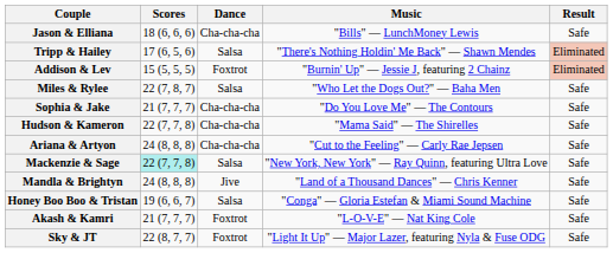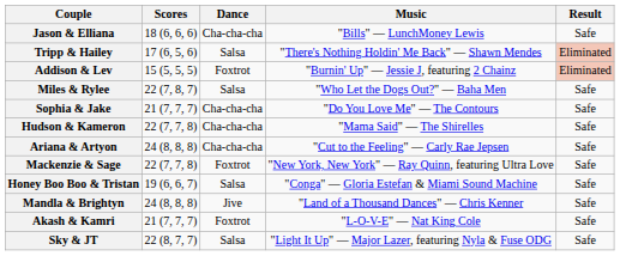 <table class="wikitable sortable" style="text-align:center;">
 <tr>
 <th scope="col">Couple</th>
 <th scope="col">Scores</th>
 <th scope="col">Dance</th>
 <th scope="col" class="unsortable">Music</th>
 <th scope="col" class="unsortable">Result</th>
 </tr>
 <tr>
 <th scope="row">Jason & Elliana</th>
 <td>18 (6, 6, 6)</td>
 <td>Cha-cha-cha</td>
 <td>"<a href='#'>Bills</a>" — <a href='#'>LunchMoney Lewis</a></td>
 <td>Safe</td>
 </tr>
 <tr>
 <th scope="row">Tripp & Hailey</th>
 <td>17 (6, 5, 6)</td>
 <td>Salsa</td>
 <td>"<a href='#'>There's Nothing Holdin' Me Back</a>" — <a href='#'>Shawn Mendes</a></td>
 <td bgcolor=f4c7b8>Eliminated</td>
 </tr>
 <tr>
 <th scope="row">Addison & Lev</th>
 <td>15 (5, 5, 5)</td>
 <td>Foxtrot</td>
 <td>"<a href='#'>Burnin' Up</a>" — <a href='#'>Jessie J</a>, featuring <a href='#'>2 Chainz</a></td>
 <td bgcolor=f4c7b8>Eliminated</td>
 </tr>
 <tr>
 <th scope="row">Miles & Rylee</th>
 <td>22 (7, 8, 7)</td>
 <td>Salsa</td>
 <td>"<a href='#'>Who Let the Dogs Out?</a>" — <a href='#'>Baha Men</a></td>
 <td>Safe</td>
 </tr>
 <tr>
 <th scope="row">Sophia & Jake</th>
 <td>21 (7, 7, 7)</td>
 <td>Cha-cha-cha</td>
 <td>"<a href='#'>Do You Love Me</a>" — <a href='#'>The Contours</a></td>
 <td>Safe</td>
 </tr>
 <tr>
 <th scope="row">Hudson & Kameron</th>
 <td>22 (7, 7, 8)</td>
 <td>Cha-cha-cha</td>
 <td>"<a href='#'>Mama Said</a>" — <a href='#'>The Shirelles</a></td>
 <td>Safe</td>
 </tr>
 <tr>
 <th scope="row">Ariana & Artyon</th>
 <td>24 (8, 8, 8)</td>
 <td>Cha-cha-cha</td>
 <td>"<a href='#'>Cut to the Feeling</a>" — <a href='#'>Carly Rae Jepsen</a></td>
 <td>Safe</td>
 </tr>
 <tr>
 <th scope="row">Mackenzie & Sage</th>
-<td style="background: paleturquoise;">22 (7, 7, 8)</td>
+<td>22 (7, 7, 8)</td>
+<td>Foxtrot</td>
+<td>"<a href='#'>New York, New York</a>" — <a href='#'>Ray Quinn</a>, featuring Ultra Love</td>
+<td>Safe</td>
+</tr>
+<tr>
+<th scope="row">Honey Boo Boo & Tristan</th>
+<td>19 (6, 6, 7)</td>
 <td>Salsa</td>
-<td>"<a href='#'>New York, New York</a>" — <a href='#'>Ray Quinn</a>, featuring Ultra Love</td>
+<td>"<a href='#'>Conga</a>" — <a href='#'>Gloria Estefan</a> & <a href='#'>Miami Sound Machine</a></td>
 <td>Safe</td>
 </tr>
 <tr>
 <th scope="row">Mandla & Brightyn</th>
 <td>24 (8, 8, 8)</td>
 <td>Jive</td>
 <td>"<a href='#'>Land of a Thousand Dances</a>" — <a href='#'>Chris Kenner</a></td>
-<td>Safe</td>
-</tr>
-<tr>
-<th scope="row">Honey Boo Boo & Tristan</th>
-<td>19 (6, 6, 7)</td>
-<td>Salsa</td>
-<td>"<a href='#'>Conga</a>" — <a href='#'>Gloria Estefan</a> & <a href='#'>Miami Sound Machine</a></td>
 <td>Safe</td>
 </tr>
 <tr>
 <th scope="row">Akash & Kamri</th>
 <td>21 (7, 7, 7)</td>
 <td>Foxtrot</td>
 <td>"<a href='#'>L-O-V-E</a>" — <a href='#'>Nat King Cole</a></td>
 <td>Safe</td>
 </tr>
 <tr>
 <th scope="row">Sky & JT</th>
 <td>22 (8, 7, 7)</td>
-<td>Foxtrot</td>
+<td>Salsa</td>
 <td>"<a href='#'>Light It Up</a>" — <a href='#'>Major Lazer</a>, featuring <a href='#'>Nyla</a> & <a href='#'>Fuse ODG</a></td>
 <td>Safe</td>
 </tr>
 </table>
